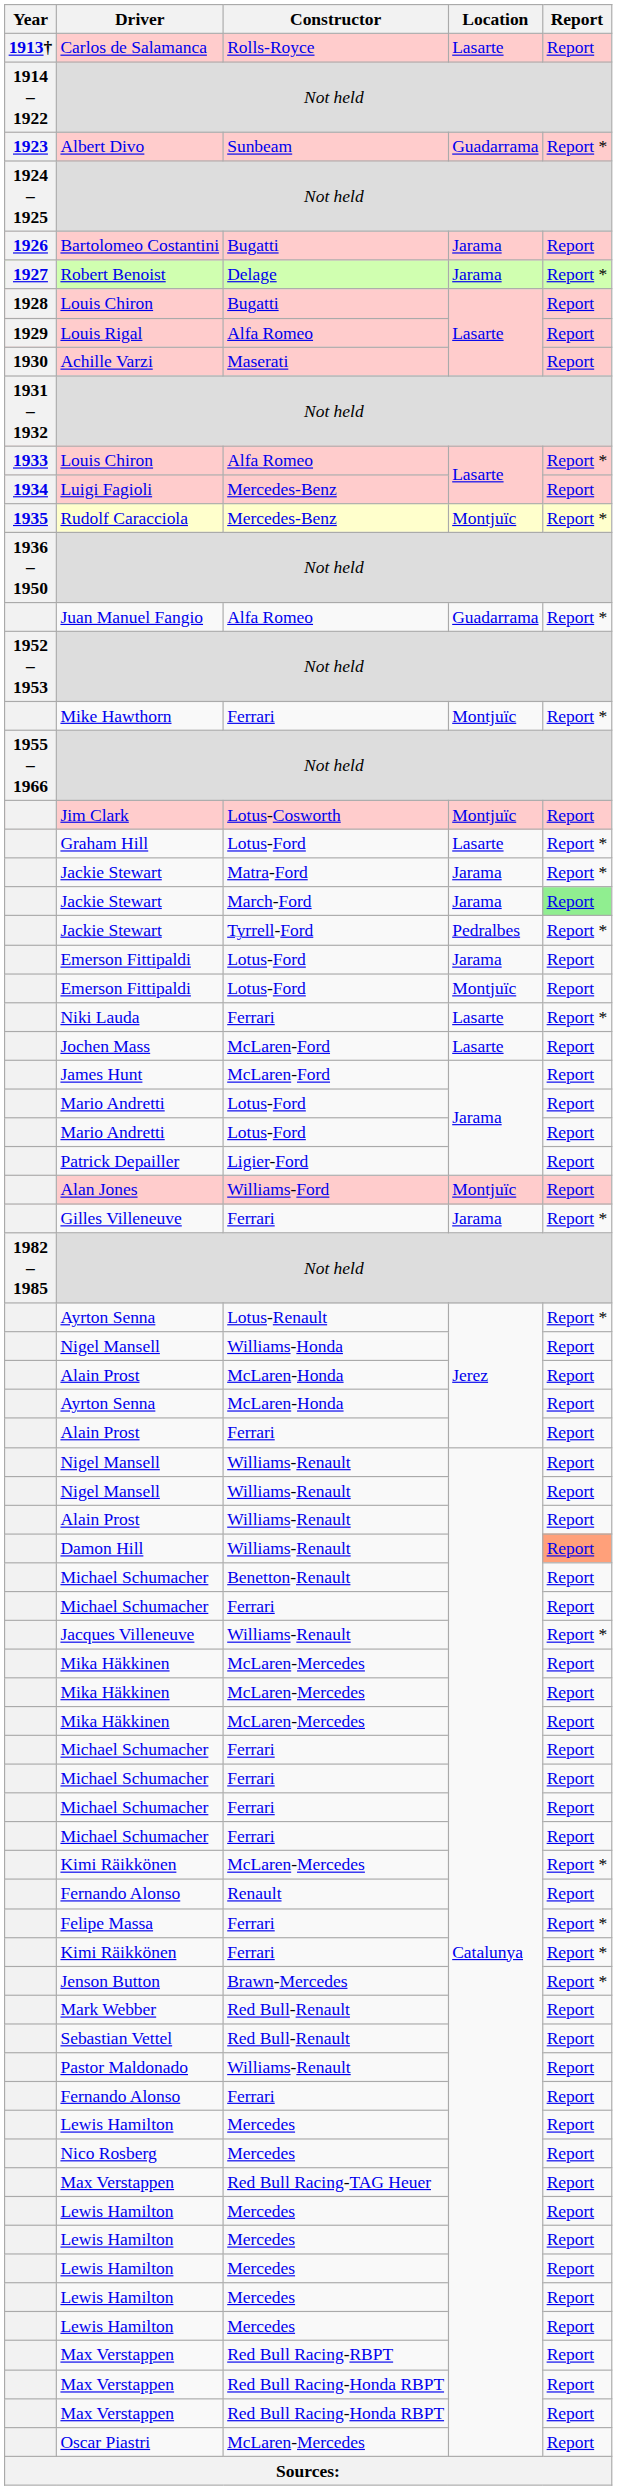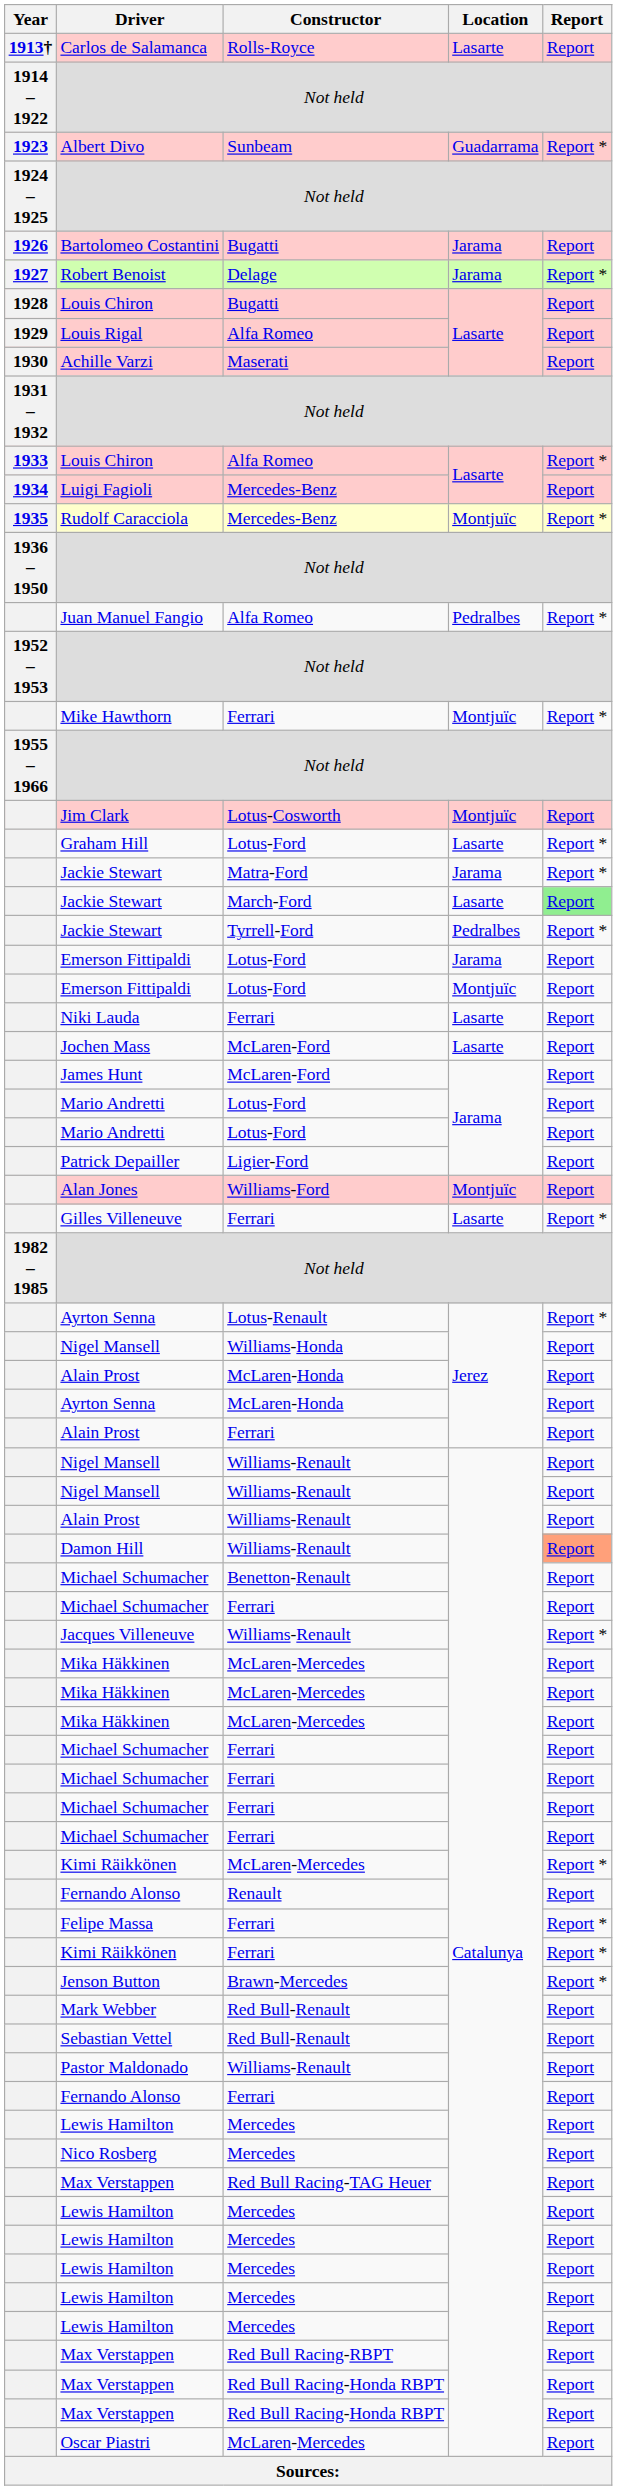 <table class="wikitable" style="font-size: 95%">
 <tr>
 <th>Year</th>
 <th>Driver</th>
 <th>Constructor</th>
 <th>Location</th>
 <th>Report</th>
 </tr>
 <tr style="background:#fcc;">
 <th><a href='#'>1913</a>†</th>
 <td> <a href='#'>Carlos de Salamanca</a></td>
 <td><a href='#'>Rolls-Royce</a></td>
 <td rowspan="1"><a href='#'>Lasarte</a></td>
 <td><a href='#'>Report</a></td>
 </tr>
 <tr style="background:#ddd;">
 <th>1914<br>–<br>1922</th>
 <td style="text-align:center;" colspan="4"><em>Not held</em></td>
 </tr>
 <tr style="background:#fcc;">
 <th><a href='#'>1923</a></th>
 <td> <a href='#'>Albert Divo</a></td>
 <td><a href='#'>Sunbeam</a></td>
 <td><a href='#'>Guadarrama</a></td>
 <td><a href='#'>Report</a> *</td>
 </tr>
 <tr style="background:#ddd;">
 <th>1924<br>–<br>1925</th>
 <td style="text-align:center;" colspan="4"><em>Not held</em></td>
 </tr>
 <tr style="background:#fcc;">
 <th><a href='#'>1926</a></th>
 <td> <a href='#'>Bartolomeo Costantini</a></td>
 <td><a href='#'>Bugatti</a></td>
 <td><a href='#'>Jarama</a></td>
 <td><a href='#'>Report</a></td>
 </tr>
 <tr style="background:#D0FFB0;">
 <th><a href='#'>1927</a></th>
 <td> <a href='#'>Robert Benoist</a></td>
 <td><a href='#'>Delage</a></td>
 <td rowspan="1"><a href='#'>Jarama</a></td>
 <td><a href='#'>Report</a> *</td>
 </tr>
 <tr style="background:#fcc;">
 <th>1928</th>
 <td> <a href='#'>Louis Chiron</a></td>
 <td><a href='#'>Bugatti</a></td>
 <td rowspan="3"><a href='#'>Lasarte</a></td>
 <td><a href='#'>Report</a></td>
 </tr>
 <tr style="background:#fcc;">
 <th>1929</th>
 <td> <a href='#'>Louis Rigal</a></td>
 <td><a href='#'>Alfa Romeo</a></td>
 <td><a href='#'>Report</a></td>
 </tr>
 <tr style="background:#fcc;">
 <th>1930</th>
 <td> <a href='#'>Achille Varzi</a></td>
 <td><a href='#'>Maserati</a></td>
 <td><a href='#'>Report</a></td>
 </tr>
 <tr style="background:#ddd;">
 <th>1931<br>–<br>1932</th>
 <td style="text-align:center;" colspan="4"><em>Not held</em></td>
 </tr>
 <tr style="background:#fcc;">
 <th><a href='#'>1933</a></th>
 <td> <a href='#'>Louis Chiron</a></td>
 <td><a href='#'>Alfa Romeo</a></td>
 <td rowspan="2"><a href='#'>Lasarte</a></td>
 <td><a href='#'>Report</a> *</td>
 </tr>
 <tr style="background:#fcc;">
 <th><a href='#'>1934</a></th>
 <td> <a href='#'>Luigi Fagioli</a></td>
 <td><a href='#'>Mercedes-Benz</a></td>
 <td><a href='#'>Report</a></td>
 </tr>
 <tr style="background:#ffc;">
 <th><a href='#'>1935</a></th>
 <td> <a href='#'>Rudolf Caracciola</a></td>
 <td><a href='#'>Mercedes-Benz</a></td>
 <td><a href='#'>Montjuïc</a></td>
 <td><a href='#'>Report</a> *</td>
 </tr>
 <tr style="background:#ddd;">
 <th>1936<br>–<br>1950</th>
 <td style="text-align:center;" colspan="4"><em>Not held</em></td>
 </tr>
 <tr>
 <th></th>
 <td> <a href='#'>Juan Manuel Fangio</a></td>
 <td><a href='#'>Alfa Romeo</a></td>
-<td><a href='#'>Guadarrama</a></td>
+<td><a href='#'>Pedralbes</a></td>
 <td><a href='#'>Report</a> *</td>
 </tr>
 <tr style="background:#ddd;">
 <th>1952<br>–<br>1953</th>
 <td style="text-align:center;" colspan="4"><em>Not held</em></td>
 </tr>
 <tr>
 <th></th>
 <td> <a href='#'>Mike Hawthorn</a></td>
 <td><a href='#'>Ferrari</a></td>
 <td><a href='#'>Montjuïc</a></td>
 <td><a href='#'>Report</a> *</td>
 </tr>
 <tr style="background:#ddd;">
 <th>1955<br>–<br>1966</th>
 <td style="text-align:center;"colspan="4"><em>Not held</em></td>
 </tr>
 <tr style="background:#fcc;">
 <th></th>
 <td> <a href='#'>Jim Clark</a></td>
 <td><a href='#'>Lotus</a>-<a href='#'>Cosworth</a></td>
 <td><a href='#'>Montjuïc</a></td>
 <td><a href='#'>Report</a></td>
 </tr>
 <tr>
 <th></th>
 <td> <a href='#'>Graham Hill</a></td>
 <td><a href='#'>Lotus</a>-<a href='#'>Ford</a></td>
 <td rowspan="1"><a href='#'>Lasarte</a></td>
 <td><a href='#'>Report</a> *</td>
 </tr>
 <tr>
 <th></th>
 <td> <a href='#'>Jackie Stewart</a></td>
 <td><a href='#'>Matra</a>-<a href='#'>Ford</a></td>
 <td rowspan="1"><a href='#'>Jarama</a></td>
 <td><a href='#'>Report</a> *</td>
 </tr>
 <tr>
 <th></th>
 <td> <a href='#'>Jackie Stewart</a></td>
 <td><a href='#'>March</a>-<a href='#'>Ford</a></td>
-<td><a href='#'>Jarama</a></td>
+<td><a href='#'>Lasarte</a></td>
 <td style="background: lightgreen;"><a href='#'>Report</a></td>
 </tr>
 <tr>
 <th></th>
 <td> <a href='#'>Jackie Stewart</a></td>
 <td><a href='#'>Tyrrell</a>-<a href='#'>Ford</a></td>
 <td><a href='#'>Pedralbes</a></td>
 <td><a href='#'>Report</a> *</td>
 </tr>
 <tr>
 <th></th>
 <td> <a href='#'>Emerson Fittipaldi</a></td>
 <td><a href='#'>Lotus</a>-<a href='#'>Ford</a></td>
 <td><a href='#'>Jarama</a></td>
 <td><a href='#'>Report</a></td>
 </tr>
 <tr>
 <th></th>
 <td> <a href='#'>Emerson Fittipaldi</a></td>
 <td><a href='#'>Lotus</a>-<a href='#'>Ford</a></td>
 <td><a href='#'>Montjuïc</a></td>
 <td><a href='#'>Report</a></td>
 </tr>
 <tr>
 <th></th>
 <td> <a href='#'>Niki Lauda</a></td>
 <td><a href='#'>Ferrari</a></td>
 <td rowspan="1"><a href='#'>Lasarte</a></td>
-<td><a href='#'>Report</a> *</td>
+<td><a href='#'>Report</a></td>
 </tr>
 <tr>
 <th></th>
 <td> <a href='#'>Jochen Mass</a></td>
 <td><a href='#'>McLaren</a>-<a href='#'>Ford</a></td>
 <td><a href='#'>Lasarte</a></td>
 <td><a href='#'>Report</a></td>
 </tr>
 <tr>
 <th></th>
 <td> <a href='#'>James Hunt</a></td>
 <td><a href='#'>McLaren</a>-<a href='#'>Ford</a></td>
 <td rowspan="4"><a href='#'>Jarama</a></td>
 <td><a href='#'>Report</a></td>
 </tr>
 <tr>
 <th></th>
 <td> <a href='#'>Mario Andretti</a></td>
 <td><a href='#'>Lotus</a>-<a href='#'>Ford</a></td>
 <td><a href='#'>Report</a></td>
 </tr>
 <tr>
 <th></th>
 <td> <a href='#'>Mario Andretti</a></td>
 <td><a href='#'>Lotus</a>-<a href='#'>Ford</a></td>
 <td><a href='#'>Report</a></td>
 </tr>
 <tr>
 <th></th>
 <td> <a href='#'>Patrick Depailler</a></td>
 <td><a href='#'>Ligier</a>-<a href='#'>Ford</a></td>
 <td><a href='#'>Report</a></td>
 </tr>
 <tr style="background:#fcc;">
 <th></th>
 <td> <a href='#'>Alan Jones</a></td>
 <td><a href='#'>Williams</a>-<a href='#'>Ford</a></td>
 <td><a href='#'>Montjuïc</a></td>
 <td><a href='#'>Report</a></td>
 </tr>
 <tr>
 <th></th>
 <td> <a href='#'>Gilles Villeneuve</a></td>
 <td><a href='#'>Ferrari</a></td>
-<td rowspan="1"><a href='#'>Jarama</a></td>
+<td rowspan="1"><a href='#'>Lasarte</a></td>
 <td><a href='#'>Report</a> *</td>
 </tr>
 <tr style="background:#ddd;">
 <th>1982<br>–<br>1985</th>
 <td style="text-align:center;" colspan="4"><em>Not held</em></td>
 </tr>
 <tr>
 <th></th>
 <td> <a href='#'>Ayrton Senna</a></td>
 <td><a href='#'>Lotus</a>-<a href='#'>Renault</a></td>
 <td rowspan="5"><a href='#'>Jerez</a></td>
 <td><a href='#'>Report</a> *</td>
 </tr>
 <tr>
 <th></th>
 <td> <a href='#'>Nigel Mansell</a></td>
 <td><a href='#'>Williams</a>-<a href='#'>Honda</a></td>
 <td><a href='#'>Report</a></td>
 </tr>
 <tr>
 <th></th>
 <td> <a href='#'>Alain Prost</a></td>
 <td><a href='#'>McLaren</a>-<a href='#'>Honda</a></td>
 <td><a href='#'>Report</a></td>
 </tr>
 <tr>
 <th></th>
 <td> <a href='#'>Ayrton Senna</a></td>
 <td><a href='#'>McLaren</a>-<a href='#'>Honda</a></td>
 <td><a href='#'>Report</a></td>
 </tr>
 <tr>
 <th></th>
 <td> <a href='#'>Alain Prost</a></td>
 <td><a href='#'>Ferrari</a></td>
 <td><a href='#'>Report</a></td>
 </tr>
 <tr>
 <th></th>
 <td> <a href='#'>Nigel Mansell</a></td>
 <td><a href='#'>Williams</a>-<a href='#'>Renault</a></td>
 <td rowspan="35"><a href='#'>Catalunya</a></td>
 <td><a href='#'>Report</a></td>
 </tr>
 <tr>
 <th></th>
 <td> <a href='#'>Nigel Mansell</a></td>
 <td><a href='#'>Williams</a>-<a href='#'>Renault</a></td>
 <td><a href='#'>Report</a></td>
 </tr>
 <tr>
 <th></th>
 <td> <a href='#'>Alain Prost</a></td>
 <td><a href='#'>Williams</a>-<a href='#'>Renault</a></td>
 <td><a href='#'>Report</a></td>
 </tr>
 <tr>
 <th></th>
 <td> <a href='#'>Damon Hill</a></td>
 <td><a href='#'>Williams</a>-<a href='#'>Renault</a></td>
 <td style="background: lightsalmon;"><a href='#'>Report</a></td>
 </tr>
 <tr>
 <th></th>
 <td> <a href='#'>Michael Schumacher</a></td>
 <td><a href='#'>Benetton</a>-<a href='#'>Renault</a></td>
 <td><a href='#'>Report</a></td>
 </tr>
 <tr>
 <th></th>
 <td> <a href='#'>Michael Schumacher</a></td>
 <td><a href='#'>Ferrari</a></td>
 <td><a href='#'>Report</a></td>
 </tr>
 <tr>
 <th></th>
 <td> <a href='#'>Jacques Villeneuve</a></td>
 <td><a href='#'>Williams</a>-<a href='#'>Renault</a></td>
 <td><a href='#'>Report</a> *</td>
 </tr>
 <tr>
 <th></th>
 <td> <a href='#'>Mika Häkkinen</a></td>
 <td><a href='#'>McLaren</a>-<a href='#'>Mercedes</a></td>
 <td><a href='#'>Report</a></td>
 </tr>
 <tr>
 <th></th>
 <td> <a href='#'>Mika Häkkinen</a></td>
 <td><a href='#'>McLaren</a>-<a href='#'>Mercedes</a></td>
 <td><a href='#'>Report</a></td>
 </tr>
 <tr>
 <th></th>
 <td> <a href='#'>Mika Häkkinen</a></td>
 <td><a href='#'>McLaren</a>-<a href='#'>Mercedes</a></td>
 <td><a href='#'>Report</a></td>
 </tr>
 <tr>
 <th></th>
 <td> <a href='#'>Michael Schumacher</a></td>
 <td><a href='#'>Ferrari</a></td>
 <td><a href='#'>Report</a></td>
 </tr>
 <tr>
 <th></th>
 <td> <a href='#'>Michael Schumacher</a></td>
 <td><a href='#'>Ferrari</a></td>
 <td><a href='#'>Report</a></td>
 </tr>
 <tr>
 <th></th>
 <td> <a href='#'>Michael Schumacher</a></td>
 <td><a href='#'>Ferrari</a></td>
 <td><a href='#'>Report</a></td>
 </tr>
 <tr>
 <th></th>
 <td> <a href='#'>Michael Schumacher</a></td>
 <td><a href='#'>Ferrari</a></td>
 <td><a href='#'>Report</a></td>
 </tr>
 <tr>
 <th></th>
 <td> <a href='#'>Kimi Räikkönen</a></td>
 <td><a href='#'>McLaren</a>-<a href='#'>Mercedes</a></td>
 <td><a href='#'>Report</a> *</td>
 </tr>
 <tr>
 <th></th>
 <td> <a href='#'>Fernando Alonso</a></td>
 <td><a href='#'>Renault</a></td>
 <td><a href='#'>Report</a></td>
 </tr>
 <tr>
 <th></th>
 <td> <a href='#'>Felipe Massa</a></td>
 <td><a href='#'>Ferrari</a></td>
 <td><a href='#'>Report</a> *</td>
 </tr>
 <tr>
 <th></th>
 <td> <a href='#'>Kimi Räikkönen</a></td>
 <td><a href='#'>Ferrari</a></td>
 <td><a href='#'>Report</a> *</td>
 </tr>
 <tr>
 <th></th>
 <td> <a href='#'>Jenson Button</a></td>
 <td><a href='#'>Brawn</a>-<a href='#'>Mercedes</a></td>
 <td><a href='#'>Report</a> *</td>
 </tr>
 <tr>
 <th></th>
 <td> <a href='#'>Mark Webber</a></td>
 <td><a href='#'>Red Bull</a>-<a href='#'>Renault</a></td>
 <td><a href='#'>Report</a></td>
 </tr>
 <tr>
 <th></th>
 <td> <a href='#'>Sebastian Vettel</a></td>
 <td><a href='#'>Red Bull</a>-<a href='#'>Renault</a></td>
 <td><a href='#'>Report</a></td>
 </tr>
 <tr>
 <th></th>
 <td> <a href='#'>Pastor Maldonado</a></td>
 <td><a href='#'>Williams</a>-<a href='#'>Renault</a></td>
 <td><a href='#'>Report</a></td>
 </tr>
 <tr>
 <th></th>
 <td> <a href='#'>Fernando Alonso</a></td>
 <td><a href='#'>Ferrari</a></td>
 <td><a href='#'>Report</a></td>
 </tr>
 <tr>
 <th></th>
 <td> <a href='#'>Lewis Hamilton</a></td>
 <td><a href='#'>Mercedes</a></td>
 <td><a href='#'>Report</a></td>
 </tr>
 <tr>
 <th></th>
 <td> <a href='#'>Nico Rosberg</a></td>
 <td><a href='#'>Mercedes</a></td>
 <td><a href='#'>Report</a></td>
 </tr>
 <tr>
 <th></th>
 <td> <a href='#'>Max Verstappen</a></td>
 <td><a href='#'>Red Bull Racing</a>-<a href='#'>TAG Heuer</a></td>
 <td><a href='#'>Report</a></td>
 </tr>
 <tr>
 <th></th>
 <td> <a href='#'>Lewis Hamilton</a></td>
 <td><a href='#'>Mercedes</a></td>
 <td><a href='#'>Report</a></td>
 </tr>
 <tr>
 <th></th>
 <td> <a href='#'>Lewis Hamilton</a></td>
 <td><a href='#'>Mercedes</a></td>
 <td><a href='#'>Report</a></td>
 </tr>
 <tr>
 <th></th>
 <td> <a href='#'>Lewis Hamilton</a></td>
 <td><a href='#'>Mercedes</a></td>
 <td><a href='#'>Report</a></td>
 </tr>
 <tr>
 <th></th>
 <td> <a href='#'>Lewis Hamilton</a></td>
 <td><a href='#'>Mercedes</a></td>
 <td><a href='#'>Report</a></td>
 </tr>
 <tr>
 <th></th>
 <td> <a href='#'>Lewis Hamilton</a></td>
 <td><a href='#'>Mercedes</a></td>
 <td><a href='#'>Report</a></td>
 </tr>
 <tr>
 <th></th>
 <td> <a href='#'>Max Verstappen</a></td>
 <td><a href='#'>Red Bull Racing</a>-<a href='#'>RBPT</a></td>
 <td><a href='#'>Report</a></td>
 </tr>
 <tr>
 <th></th>
 <td> <a href='#'>Max Verstappen</a></td>
 <td><a href='#'>Red Bull Racing</a>-<a href='#'>Honda RBPT</a></td>
 <td><a href='#'>Report</a></td>
 </tr>
 <tr>
 <th></th>
 <td> <a href='#'>Max Verstappen</a></td>
 <td><a href='#'>Red Bull Racing</a>-<a href='#'>Honda RBPT</a></td>
 <td><a href='#'>Report</a></td>
 </tr>
 <tr>
 <th></th>
 <td> <a href='#'>Oscar Piastri</a></td>
 <td><a href='#'>McLaren</a>-<a href='#'>Mercedes</a></td>
 <td><a href='#'>Report</a></td>
 </tr>
 <tr>
 <th colspan=5>Sources:</th>
 </tr>
 </table>
